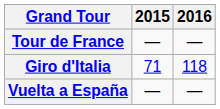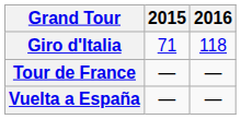 <table class="wikitable plainrowheaders">
 <tr>
 <th scope="col"><a href='#'>Grand Tour</a></th>
 <th scope="col">2015</th>
 <th scope="col">2016</th>
 </tr>
 <tr style="text-align:center;">
+<th scope="row"> <a href='#'>Giro d'Italia</a></th>
+<td><a href='#'>71</a></td>
+<td><a href='#'>118</a></td>
+</tr>
+<tr style="text-align:center;">
 <th scope="row"> <a href='#'>Tour de France</a></th>
 <td>—</td>
 <td>—</td>
-</tr>
-<tr style="text-align:center;">
-<th scope="row"> <a href='#'>Giro d'Italia</a></th>
-<td><a href='#'>71</a></td>
-<td><a href='#'>118</a></td>
 </tr>
 <tr style="text-align:center;">
 <th scope="row"> <a href='#'>Vuelta a España</a></th>
 <td>—</td>
 <td>—</td>
 </tr>
 </table>
